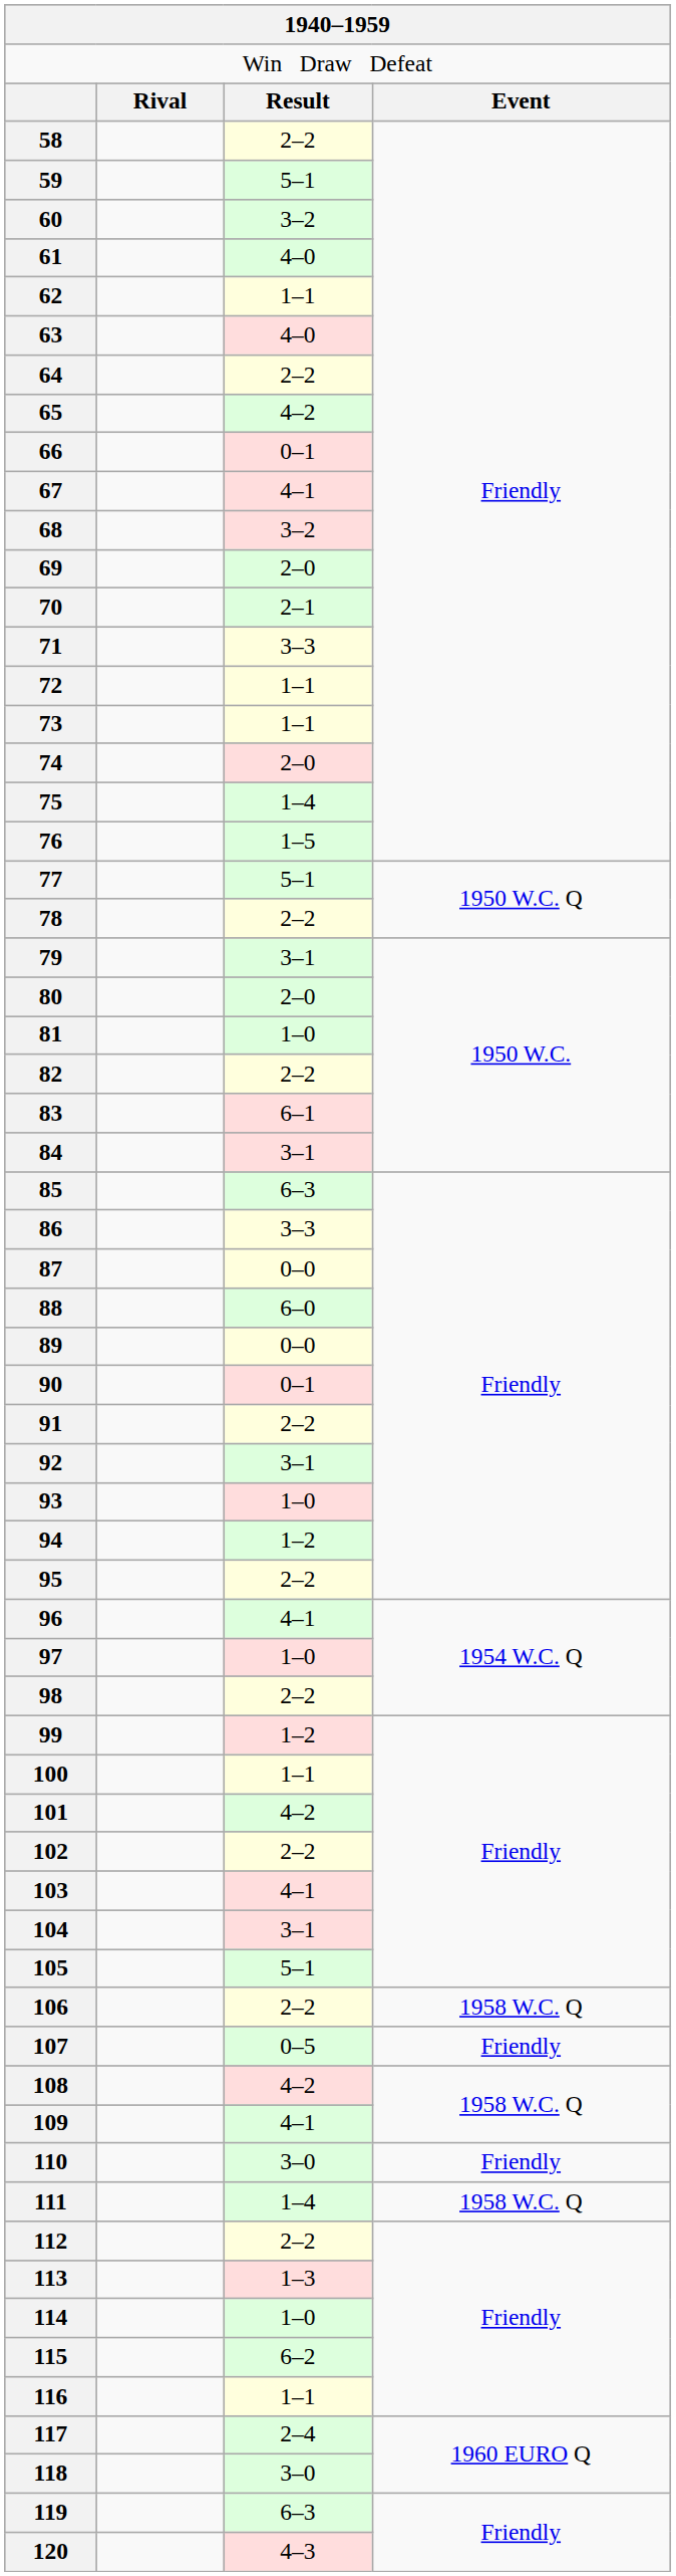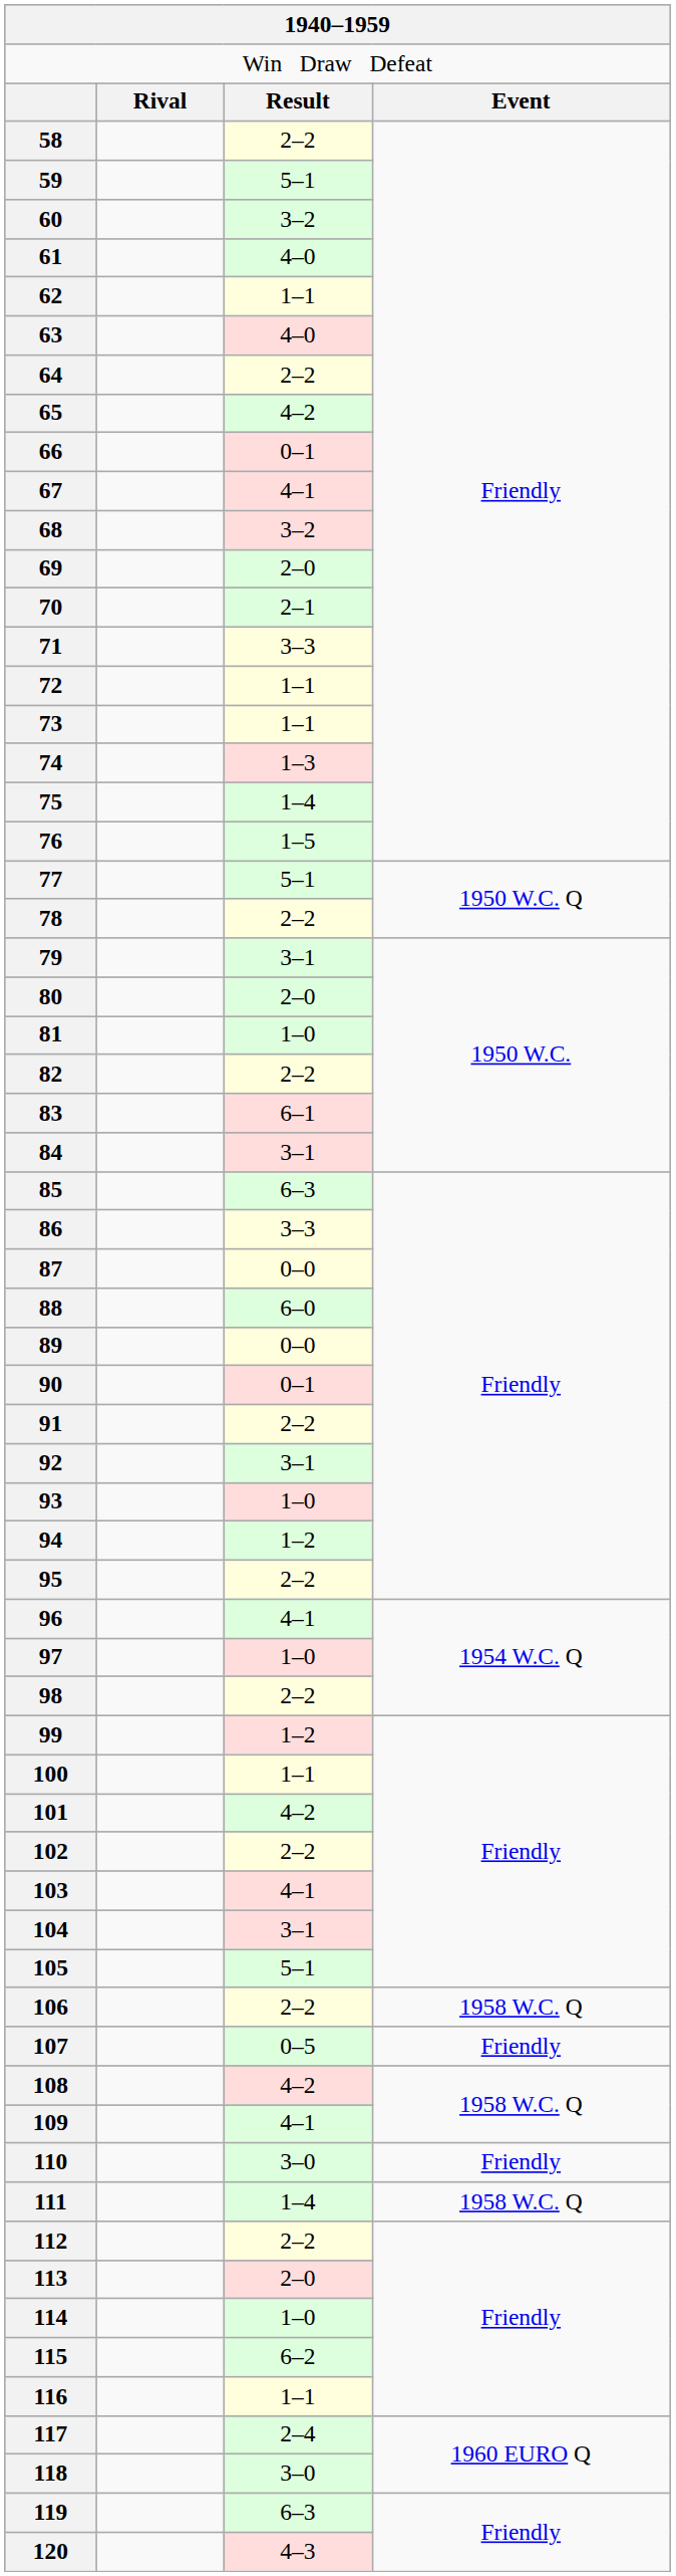 <table class="wikitable collapsible collapsed" style="font-size: 90%">
 <tr>
 <th colspan="4" style="width:400px;">1940–1959</th>
 </tr>
 <tr>
 <td style="text-align:center;" colspan="4"> Win   Draw   Defeat</td>
 </tr>
 <tr>
 <th></th>
 <th>Rival</th>
 <th>Result</th>
 <th>Event</th>
 </tr>
 <tr>
 <th>58</th>
 <td></td>
 <td style="background:#ffd; text-align:center;">2–2</td>
 <td rowspan="19" style="text-align:center;"><a href='#'>Friendly</a></td>
 </tr>
 <tr>
 <th>59</th>
 <td></td>
 <td style="background:#dfd; text-align:center;">5–1</td>
 </tr>
 <tr>
 <th>60</th>
 <td></td>
 <td style="background:#dfd; text-align:center;">3–2</td>
 </tr>
 <tr>
 <th>61</th>
 <td></td>
 <td style="background:#dfd; text-align:center;">4–0</td>
 </tr>
 <tr>
 <th>62</th>
 <td></td>
 <td style="background:#ffd; text-align:center;">1–1</td>
 </tr>
 <tr>
 <th>63</th>
 <td></td>
 <td style="background:#fdd; text-align:center;">4–0</td>
 </tr>
 <tr>
 <th>64</th>
 <td></td>
 <td style="background:#ffd; text-align:center;">2–2</td>
 </tr>
 <tr>
 <th>65</th>
 <td></td>
 <td style="background:#dfd; text-align:center;">4–2</td>
 </tr>
 <tr>
 <th>66</th>
 <td></td>
 <td style="background:#fdd; text-align:center;">0–1</td>
 </tr>
 <tr>
 <th>67</th>
 <td></td>
 <td style="background:#fdd; text-align:center;">4–1</td>
 </tr>
 <tr>
 <th>68</th>
 <td></td>
 <td style="background:#fdd; text-align:center;">3–2</td>
 </tr>
 <tr>
 <th>69</th>
 <td></td>
 <td style="background:#dfd; text-align:center;">2–0</td>
 </tr>
 <tr>
 <th>70</th>
 <td></td>
 <td style="background:#dfd; text-align:center;">2–1</td>
 </tr>
 <tr>
 <th>71</th>
 <td></td>
 <td style="background:#ffd; text-align:center;">3–3</td>
 </tr>
 <tr>
 <th>72</th>
 <td></td>
 <td style="background:#ffd; text-align:center;">1–1</td>
 </tr>
 <tr>
 <th>73</th>
 <td></td>
 <td style="background:#ffd; text-align:center;">1–1</td>
 </tr>
 <tr>
 <th>74</th>
 <td></td>
-<td style="background:#fdd; text-align:center;">2–0</td>
+<td style="background:#fdd; text-align:center;">1–3</td>
 </tr>
 <tr>
 <th>75</th>
 <td></td>
 <td style="background:#dfd; text-align:center;">1–4</td>
 </tr>
 <tr>
 <th>76</th>
 <td></td>
 <td style="background:#dfd; text-align:center;">1–5</td>
 </tr>
 <tr>
 <th>77</th>
 <td></td>
 <td style="background:#dfd; text-align:center;">5–1</td>
 <td rowspan="2" style="text-align:center;"> <a href='#'>1950 W.C.</a> Q</td>
 </tr>
 <tr>
 <th>78</th>
 <td></td>
 <td style="background:#ffd; text-align:center;">2–2</td>
 </tr>
 <tr>
 <th>79</th>
 <td></td>
 <td style="background:#dfd; text-align:center;">3–1</td>
 <td rowspan="6" style="text-align:center;"> <a href='#'>1950 W.C.</a></td>
 </tr>
 <tr>
 <th>80</th>
 <td></td>
 <td style="background:#dfd; text-align:center;">2–0</td>
 </tr>
 <tr>
 <th>81</th>
 <td></td>
 <td style="background:#dfd; text-align:center;">1–0</td>
 </tr>
 <tr>
 <th>82</th>
 <td></td>
 <td style="background:#ffd; text-align:center;">2–2</td>
 </tr>
 <tr>
 <th>83</th>
 <td></td>
 <td style="background:#fdd; text-align:center;">6–1</td>
 </tr>
 <tr>
 <th>84</th>
 <td></td>
 <td style="background:#fdd; text-align:center;">3–1</td>
 </tr>
 <tr>
 <th>85</th>
 <td></td>
 <td style="background:#dfd; text-align:center;">6–3</td>
 <td rowspan="11" style="text-align:center;"><a href='#'>Friendly</a></td>
 </tr>
 <tr>
 <th>86</th>
 <td></td>
 <td style="background:#ffd; text-align:center;">3–3</td>
 </tr>
 <tr>
 <th>87</th>
 <td></td>
 <td style="background:#ffd; text-align:center;">0–0</td>
 </tr>
 <tr>
 <th>88</th>
 <td></td>
 <td style="background:#dfd; text-align:center;">6–0</td>
 </tr>
 <tr>
 <th>89</th>
 <td></td>
 <td style="background:#ffd; text-align:center;">0–0</td>
 </tr>
 <tr>
 <th>90</th>
 <td></td>
 <td style="background:#fdd; text-align:center;">0–1</td>
 </tr>
 <tr>
 <th>91</th>
 <td></td>
 <td style="background:#ffd; text-align:center;">2–2</td>
 </tr>
 <tr>
 <th>92</th>
 <td></td>
 <td style="background:#dfd; text-align:center;">3–1</td>
 </tr>
 <tr>
 <th>93</th>
 <td></td>
 <td style="background:#fdd; text-align:center;">1–0</td>
 </tr>
 <tr>
 <th>94</th>
 <td></td>
 <td style="background:#dfd; text-align:center;">1–2</td>
 </tr>
 <tr>
 <th>95</th>
 <td></td>
 <td style="background:#ffd; text-align:center;">2–2</td>
 </tr>
 <tr>
 <th>96</th>
 <td></td>
 <td style="background:#dfd; text-align:center;">4–1</td>
 <td rowspan="3" style="text-align:center;"> <a href='#'>1954 W.C.</a> Q</td>
 </tr>
 <tr>
 <th>97</th>
 <td></td>
 <td style="background:#fdd; text-align:center;">1–0</td>
 </tr>
 <tr>
 <th>98</th>
 <td></td>
 <td style="background:#ffd; text-align:center;">2–2</td>
 </tr>
 <tr>
 <th>99</th>
 <td></td>
 <td style="background:#fdd; text-align:center;">1–2</td>
 <td rowspan="7" style="text-align:center;"><a href='#'>Friendly</a></td>
 </tr>
 <tr>
 <th>100</th>
 <td></td>
 <td style="background:#ffd; text-align:center;">1–1</td>
 </tr>
 <tr>
 <th>101</th>
 <td></td>
 <td style="background:#dfd; text-align:center;">4–2</td>
 </tr>
 <tr>
 <th>102</th>
 <td></td>
 <td style="background:#ffd; text-align:center;">2–2</td>
 </tr>
 <tr>
 <th>103</th>
 <td></td>
 <td style="background:#fdd; text-align:center;">4–1</td>
 </tr>
 <tr>
 <th>104</th>
 <td></td>
 <td style="background:#fdd; text-align:center;">3–1</td>
 </tr>
 <tr>
 <th>105</th>
 <td></td>
 <td style="background:#dfd; text-align:center;">5–1</td>
 </tr>
 <tr>
 <th>106</th>
 <td></td>
 <td style="background:#ffd; text-align:center;">2–2</td>
 <td style="text-align:center;"> <a href='#'>1958 W.C.</a> Q</td>
 </tr>
 <tr>
 <th>107</th>
 <td></td>
 <td style="background:#dfd; text-align:center;">0–5</td>
 <td style="text-align:center;"><a href='#'>Friendly</a></td>
 </tr>
 <tr>
 <th>108</th>
 <td></td>
 <td style="background:#fdd; text-align:center;">4–2</td>
 <td rowspan="2" style="text-align:center;"> <a href='#'>1958 W.C.</a> Q</td>
 </tr>
 <tr>
 <th>109</th>
 <td></td>
 <td style="background:#dfd; text-align:center;">4–1</td>
 </tr>
 <tr>
 <th>110</th>
 <td></td>
 <td style="background:#dfd; text-align:center;">3–0</td>
 <td style="text-align:center;"><a href='#'>Friendly</a></td>
 </tr>
 <tr>
 <th>111</th>
 <td></td>
 <td style="background:#dfd; text-align:center;">1–4</td>
 <td style="text-align:center;"> <a href='#'>1958 W.C.</a> Q</td>
 </tr>
 <tr>
 <th>112</th>
 <td></td>
 <td style="background:#ffd; text-align:center;">2–2</td>
 <td rowspan="5" style="text-align:center;"><a href='#'>Friendly</a></td>
 </tr>
 <tr>
 <th>113</th>
 <td></td>
-<td style="background:#fdd; text-align:center;">1–3</td>
+<td style="background:#fdd; text-align:center;">2–0</td>
 </tr>
 <tr>
 <th>114</th>
 <td></td>
 <td style="background:#dfd; text-align:center;">1–0</td>
 </tr>
 <tr>
 <th>115</th>
 <td></td>
 <td style="background:#dfd; text-align:center;">6–2</td>
 </tr>
 <tr>
 <th>116</th>
 <td></td>
 <td style="background:#ffd; text-align:center;">1–1</td>
 </tr>
 <tr>
 <th>117</th>
 <td></td>
 <td style="background:#dfd; text-align:center;">2–4</td>
 <td rowspan="2" style="text-align:center;"> <a href='#'>1960 EURO</a> Q</td>
 </tr>
 <tr>
 <th>118</th>
 <td></td>
 <td style="background:#dfd; text-align:center;">3–0</td>
 </tr>
 <tr>
 <th>119</th>
 <td></td>
 <td style="background:#dfd; text-align:center;">6–3</td>
 <td rowspan="2" style="text-align:center;"><a href='#'>Friendly</a></td>
 </tr>
 <tr>
 <th>120</th>
 <td></td>
 <td style="background:#fdd; text-align:center;">4–3</td>
 </tr>
 </table>
